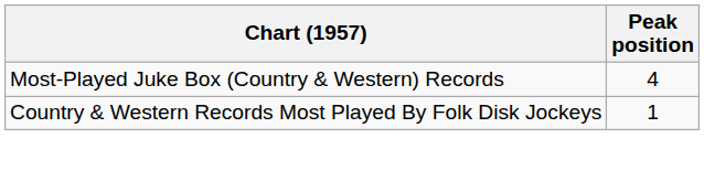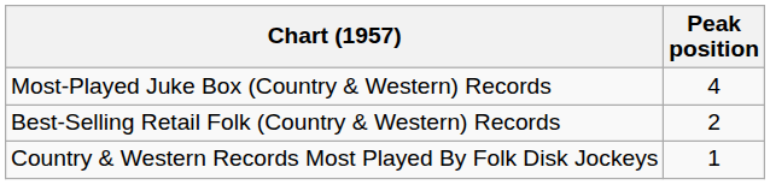 <table class="wikitable">
 <tr>
 <th align="left">Chart (1957)</th>
 <th style="text-align:center;">Peak<br>position</th>
 </tr>
 <tr>
 <td align="left">Most-Played Juke Box (Country & Western) Records</td>
 <td style="text-align:center;">4</td>
 </tr>
 <tr>
+<td align=left>Best-Selling Retail Folk (Country & Western) Records</td>
+<td style="text-align:center;">2</td>
+</tr>
+<tr>
 <td align=left>Country & Western Records Most Played By Folk Disk Jockeys</td>
 <td style="text-align:center;">1</td>
 </tr>
 </table>
